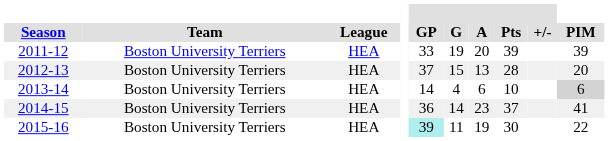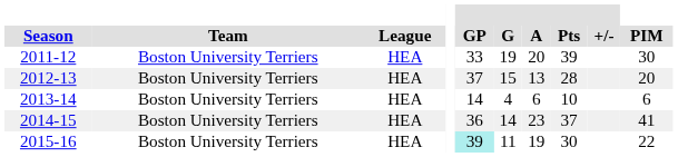 <table BORDER="0" CELLPADDING="1" CELLSPACING="0" width="50%" style="text-align:center">
 <tr bgcolor="#e0e0e0">
 <th colspan="3" bgcolor="#ffffff"> </th>
 <th rowspan="99" bgcolor="#ffffff"> </th>
 <th colspan="5"></th>
 </tr>
 <tr bgcolor="#e0e0e0">
 <th><a href='#'>Season</a></th>
 <th>Team</th>
 <th>League</th>
 <th>GP</th>
 <th>G</th>
 <th>A</th>
 <th>Pts</th>
 <th>+/-</th>
 <th>PIM</th>
 </tr>
 <tr>
 </tr>
 <tr>
 <td><a href='#'>2011-12</a></td>
 <td><a href='#'>Boston University Terriers</a></td>
 <td><a href='#'>HEA</a></td>
 <td>33</td>
 <td>19</td>
 <td>20</td>
 <td>39</td>
 <td></td>
-<td>39</td>
+<td>30</td>
 </tr>
 <tr bgcolor="#f0f0f0">
 <td><a href='#'>2012-13</a></td>
 <td>Boston University Terriers</td>
 <td>HEA</td>
 <td>37</td>
 <td>15</td>
 <td>13</td>
 <td>28</td>
 <td></td>
 <td>20</td>
 </tr>
 <tr>
 <td><a href='#'>2013-14</a></td>
 <td>Boston University Terriers</td>
 <td>HEA</td>
 <td>14</td>
 <td>4</td>
 <td>6</td>
 <td>10</td>
 <td></td>
-<td style="background: lightgrey;">6</td>
+<td>6</td>
 </tr>
 <tr>
 </tr>
 <tr bgcolor="#f0f0f0">
 <td><a href='#'>2014-15</a></td>
 <td>Boston University Terriers</td>
 <td>HEA</td>
 <td>36</td>
 <td>14</td>
 <td>23</td>
 <td>37</td>
 <td></td>
 <td>41</td>
 </tr>
 <tr>
 <td><a href='#'>2015-16</a></td>
 <td>Boston University Terriers</td>
 <td>HEA</td>
 <td style="background: paleturquoise;">39</td>
 <td>11</td>
 <td>19</td>
 <td>30</td>
 <td></td>
 <td>22</td>
 </tr>
 <tr>
 </tr>
 </table>
